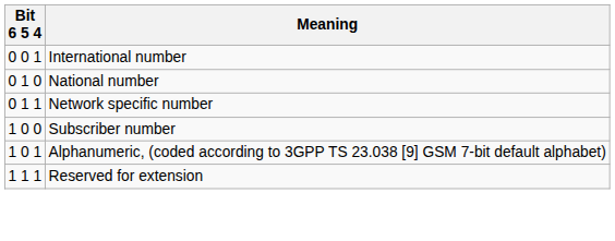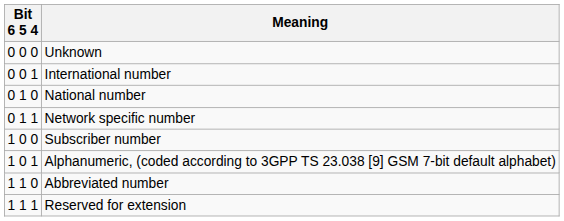 <table class="wikitable" style="text-align:left">
 <tr>
 <th>Bit<br>6 5 4</th>
 <th>Meaning</th>
+</tr>
+<tr>
+<td>0 0 0</td>
+<td>Unknown</td>
 </tr>
 <tr>
 <td>0 0 1</td>
 <td>International number</td>
 </tr>
 <tr>
 <td>0 1 0</td>
 <td>National number</td>
 </tr>
 <tr>
 <td>0 1 1</td>
 <td>Network specific number</td>
 </tr>
 <tr>
 <td>1 0 0</td>
 <td>Subscriber number</td>
 </tr>
 <tr>
 <td>1 0 1</td>
 <td>Alphanumeric, (coded according to 3GPP TS 23.038 [9] GSM 7-bit default alphabet)</td>
 </tr>
 <tr>
+<td>1 1 0</td>
+<td>Abbreviated number</td>
+</tr>
+<tr>
 <td>1 1 1</td>
 <td>Reserved for extension</td>
 </tr>
 </table>
